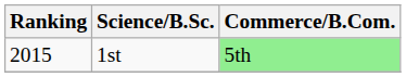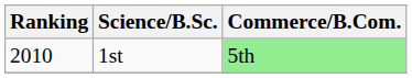 <table class="wikitable">
 <tr>
 <th>Ranking</th>
 <th>Science/B.Sc.</th>
 <th>Commerce/B.Com.</th>
 </tr>
 <tr>
-<td>2015</td>
+<td>2010</td>
 <td>1st</td>
 <td style="background: lightgreen;">5th</td>
 </tr>
 <tr>
 </tr>
 </table>
